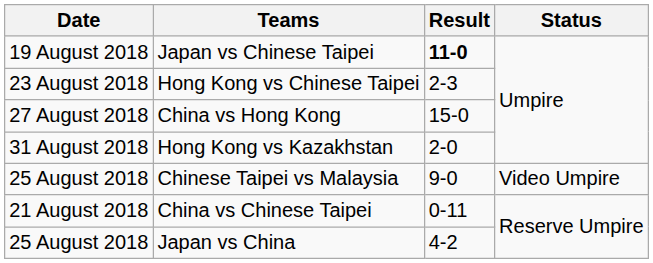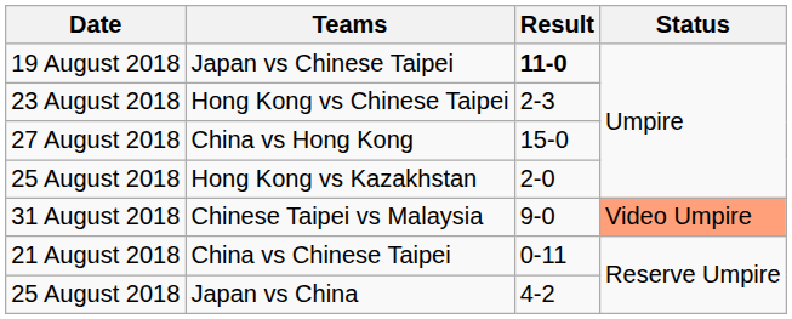 <table class="wikitable">
 <tr>
 <th>Date</th>
 <th>Teams</th>
 <th>Result</th>
 <th>Status</th>
 </tr>
 <tr>
 <td>19 August 2018</td>
 <td>Japan vs Chinese Taipei</td>
 <td><strong>11-0</strong></td>
 <td rowspan="4">Umpire</td>
 </tr>
 <tr>
 <td>23 August 2018</td>
 <td>Hong Kong vs Chinese Taipei</td>
 <td>2-3</td>
 </tr>
 <tr>
 <td>27 August 2018</td>
 <td>China vs Hong Kong</td>
 <td>15-0</td>
 </tr>
 <tr>
-<td>31 August 2018</td>
+<td>25 August 2018</td>
 <td>Hong Kong vs Kazakhstan</td>
 <td>2-0</td>
 </tr>
 <tr>
-<td>25 August 2018</td>
+<td>31 August 2018</td>
 <td>Chinese Taipei vs Malaysia</td>
 <td>9-0</td>
-<td>Video Umpire</td>
+<td style="background: lightsalmon;">Video Umpire</td>
 </tr>
 <tr>
 <td>21 August 2018</td>
 <td>China vs Chinese Taipei</td>
 <td>0-11</td>
 <td rowspan="2">Reserve Umpire</td>
 </tr>
 <tr>
 <td>25 August 2018</td>
 <td>Japan vs China</td>
 <td>4-2</td>
 </tr>
 </table>
